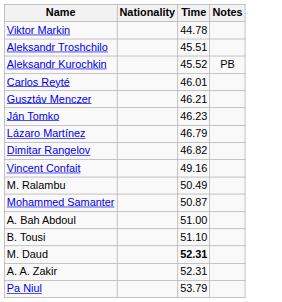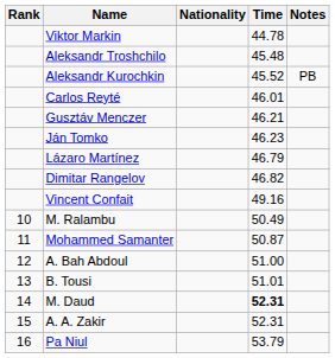 <table class="wikitable sortable" style="text-align:center">
 <tr>
+<th>Rank</th>
 <th>Name</th>
 <th>Nationality</th>
 <th>Time</th>
 <th>Notes</th>
 </tr>
 <tr>
+<td></td>
 <td align="left"><a href='#'>Viktor Markin</a></td>
 <td align=left></td>
 <td>44.78</td>
 <td></td>
 </tr>
 <tr>
+<td></td>
 <td align="left"><a href='#'>Aleksandr Troshchilo</a></td>
 <td align=left></td>
-<td>45.51</td>
+<td>45.48</td>
 <td></td>
 </tr>
 <tr>
+<td></td>
 <td align="left"><a href='#'>Aleksandr Kurochkin</a></td>
 <td align=left></td>
 <td>45.52</td>
 <td>PB</td>
 </tr>
 <tr>
+<td></td>
 <td align="left"><a href='#'>Carlos Reyté</a></td>
 <td align=left></td>
 <td>46.01</td>
 <td></td>
 </tr>
 <tr>
+<td></td>
 <td align="left"><a href='#'>Gusztáv Menczer</a></td>
 <td align=left></td>
 <td>46.21</td>
 <td></td>
 </tr>
 <tr>
+<td></td>
 <td align="left"><a href='#'>Ján Tomko</a></td>
 <td align=left></td>
 <td>46.23</td>
 <td></td>
 </tr>
 <tr>
+<td></td>
 <td align="left"><a href='#'>Lázaro Martínez</a></td>
 <td align=left></td>
 <td>46.79</td>
 <td></td>
 </tr>
 <tr>
+<td></td>
 <td align="left"><a href='#'>Dimitar Rangelov</a></td>
 <td align=left></td>
 <td>46.82</td>
 <td></td>
 </tr>
 <tr>
+<td></td>
 <td align="left"><a href='#'>Vincent Confait</a></td>
 <td align=left></td>
 <td>49.16</td>
 <td></td>
 </tr>
 <tr>
+<td>10</td>
 <td align="left">M. Ralambu</td>
 <td align=left></td>
 <td>50.49</td>
 <td></td>
 </tr>
 <tr>
+<td>11</td>
 <td align="left"><a href='#'>Mohammed Samanter</a></td>
 <td align=left></td>
 <td>50.87</td>
 <td></td>
 </tr>
 <tr>
+<td>12</td>
 <td align="left">A. Bah Abdoul</td>
 <td align=left></td>
 <td>51.00</td>
 <td></td>
 </tr>
 <tr>
+<td>13</td>
 <td align="left">B. Tousi</td>
 <td align=left></td>
-<td>51.10</td>
+<td>51.01</td>
 <td></td>
 </tr>
 <tr>
+<td>14</td>
 <td align="left">M. Daud</td>
 <td align=left></td>
 <td><strong>52.31</strong></td>
 <td></td>
 </tr>
 <tr>
+<td>15</td>
 <td align="left">A. A. Zakir</td>
 <td align=left></td>
 <td>52.31</td>
 <td></td>
 </tr>
 <tr>
+<td>16</td>
 <td align="left"><a href='#'>Pa Niul</a></td>
 <td align=left></td>
 <td>53.79</td>
 <td></td>
 </tr>
 </table>
